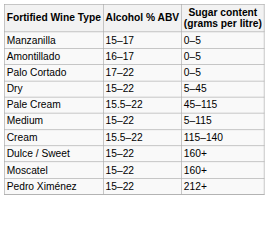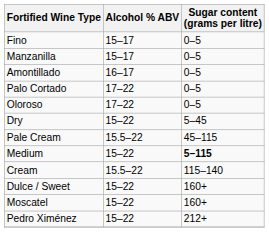 <table class="wikitable">
 <tr>
 <th>Fortified Wine Type</th>
 <th>Alcohol % ABV</th>
 <th>Sugar content<br>(grams per litre)</th>
+</tr>
+<tr>
+<td>Fino</td>
+<td>15–17</td>
+<td>0–5</td>
 </tr>
 <tr>
 <td>Manzanilla</td>
 <td>15–17</td>
 <td>0–5</td>
 </tr>
 <tr>
 <td>Amontillado</td>
 <td>16–17</td>
 <td>0–5</td>
 </tr>
 <tr>
 <td>Palo Cortado</td>
 <td>17–22</td>
 <td>0–5</td>
 </tr>
 <tr>
+<td>Oloroso</td>
+<td>17–22</td>
+<td>0–5</td>
+</tr>
+<tr>
 <td>Dry</td>
 <td>15–22</td>
 <td>5–45</td>
 </tr>
 <tr>
 <td>Pale Cream</td>
 <td>15.5–22</td>
 <td>45–115</td>
 </tr>
 <tr>
 <td>Medium</td>
 <td>15–22</td>
-<td>5–115</td>
+<td><strong>5–115</strong></td>
 </tr>
 <tr>
 <td>Cream</td>
 <td>15.5–22</td>
 <td>115–140</td>
 </tr>
 <tr>
 <td>Dulce / Sweet</td>
 <td>15–22</td>
 <td>160+</td>
 </tr>
 <tr>
 <td>Moscatel</td>
 <td>15–22</td>
 <td>160+</td>
 </tr>
 <tr>
 <td>Pedro Ximénez</td>
 <td>15–22</td>
 <td>212+</td>
 </tr>
 <tr>
 </tr>
 </table>
